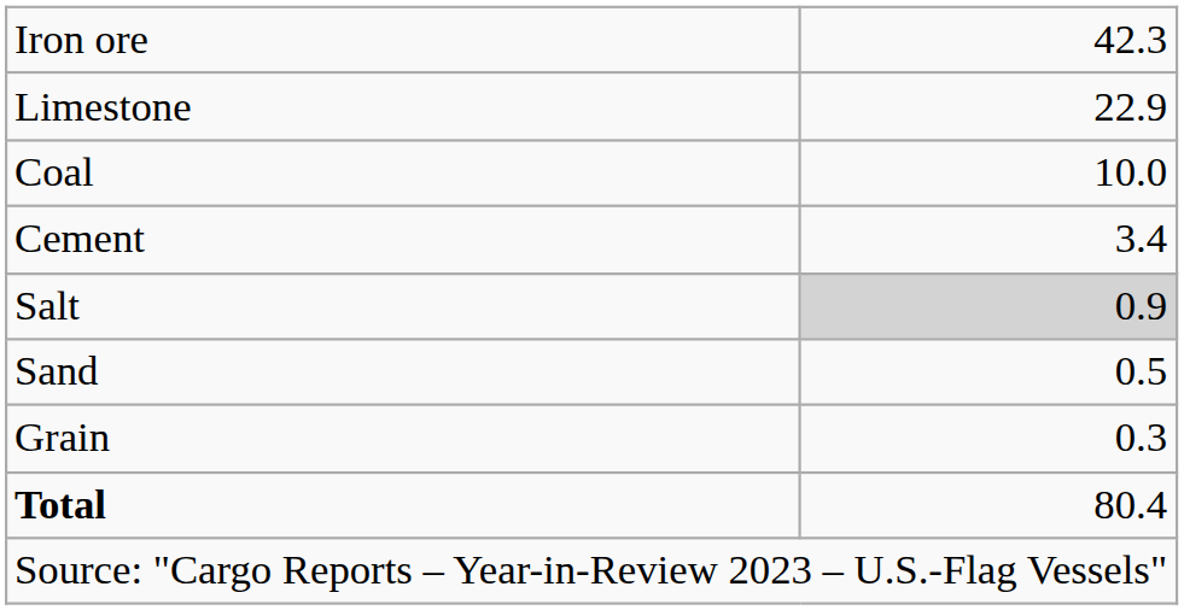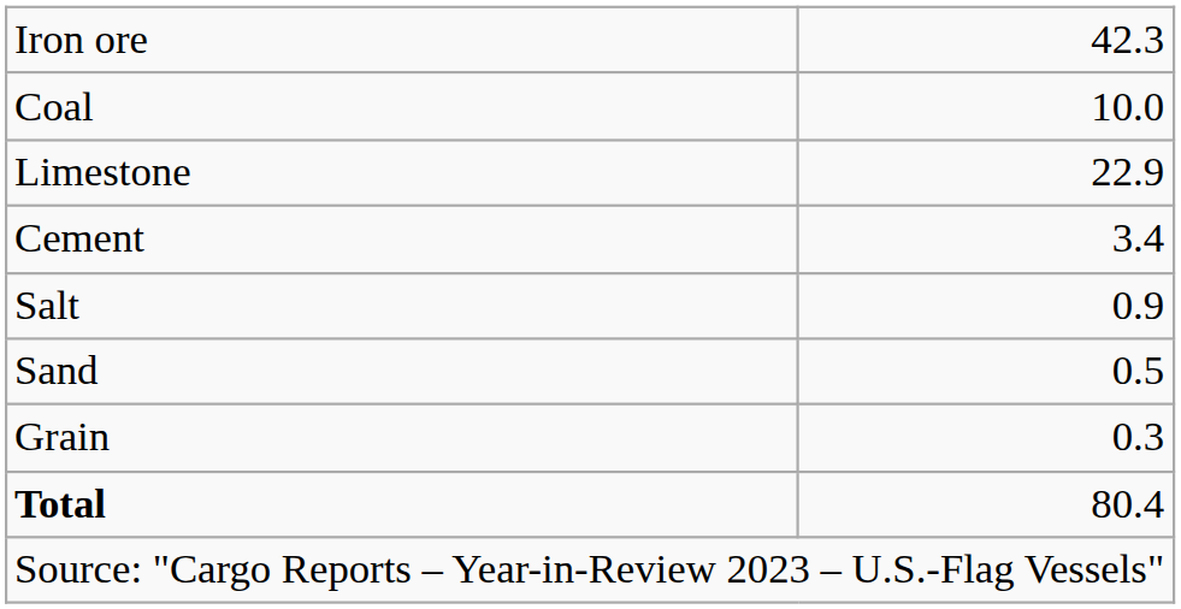 <table class="wikitable" style="float:right;margin:1em;clear:right;">
 <tr>
 <td>Iron ore</td>
 <td style="text-align:right;">42.3</td>
 </tr>
 <tr>
+<td>Coal</td>
+<td style="text-align:right;">10.0</td>
+</tr>
+<tr>
 <td>Limestone</td>
 <td style="text-align:right;">22.9</td>
-</tr>
-<tr>
-<td>Coal</td>
-<td style="text-align:right;">10.0</td>
 </tr>
 <tr>
 <td>Cement</td>
 <td style="text-align:right;">3.4</td>
 </tr>
 <tr>
 <td>Salt</td>
-<td style="background: lightgrey; text-align:right;">0.9</td>
+<td style="text-align:right;">0.9</td>
 </tr>
 <tr>
 <td>Sand</td>
 <td style="text-align:right;">0.5</td>
 </tr>
 <tr>
 <td>Grain</td>
 <td style="text-align:right;">0.3</td>
 </tr>
 <tr>
 <td><strong>Total</strong></td>
 <td style="text-align:right;">80.4</td>
 </tr>
 <tr>
 <td colspan=2>Source: "Cargo Reports – Year-in-Review 2023 – U.S.-Flag Vessels"</td>
 </tr>
 </table>
